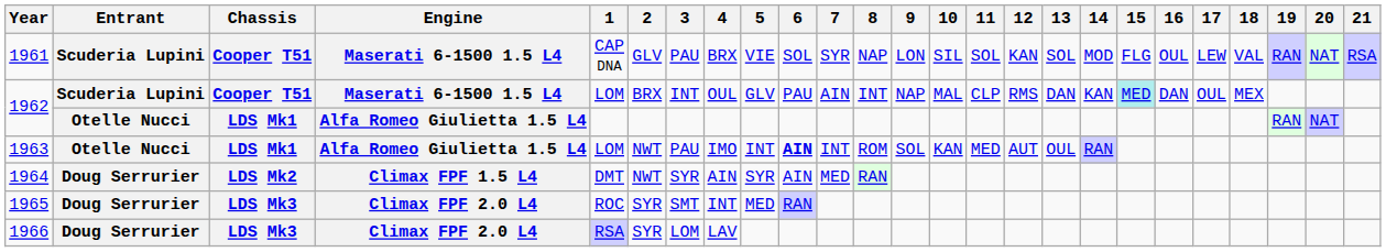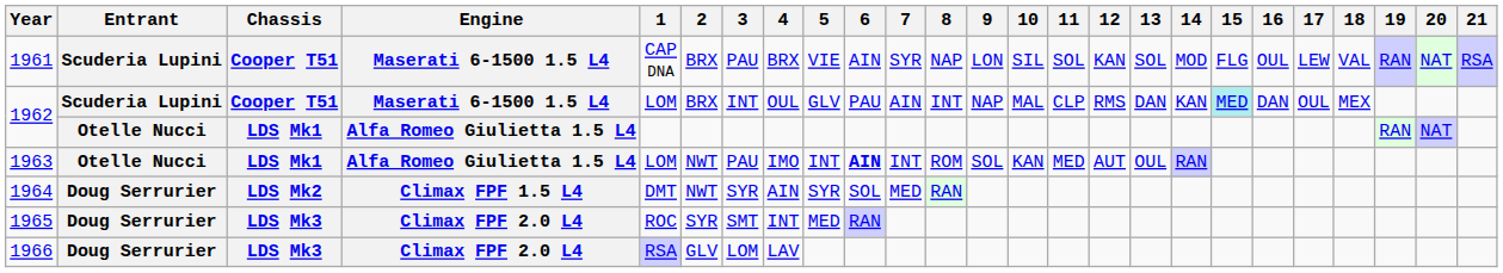 <table class="wikitable" style="text-align:center; font-size:90%">
 <tr>
 <th>Year</th>
 <th>Entrant</th>
 <th>Chassis</th>
 <th>Engine</th>
 <th>1</th>
 <th>2</th>
 <th>3</th>
 <th>4</th>
 <th>5</th>
 <th>6</th>
 <th>7</th>
 <th>8</th>
 <th>9</th>
 <th>10</th>
 <th>11</th>
 <th>12</th>
 <th>13</th>
 <th>14</th>
 <th>15</th>
 <th>16</th>
 <th>17</th>
 <th>18</th>
 <th>19</th>
 <th>20</th>
 <th>21</th>
 </tr>
 <tr>
 <td><a href='#'>1961</a></td>
 <th>Scuderia Lupini</th>
 <th><a href='#'>Cooper</a> <a href='#'>T51</a></th>
 <th><a href='#'>Maserati</a> 6-1500 1.5 <a href='#'>L4</a></th>
 <td><a href='#'>CAP</a><br><small>DNA</small></td>
-<td><a href='#'>GLV</a></td>
+<td><a href='#'>BRX</a></td>
 <td><a href='#'>PAU</a></td>
 <td><a href='#'>BRX</a></td>
 <td><a href='#'>VIE</a></td>
-<td><a href='#'>SOL</a></td>
+<td><a href='#'>AIN</a></td>
 <td><a href='#'>SYR</a></td>
 <td><a href='#'>NAP</a></td>
 <td><a href='#'>LON</a></td>
 <td><a href='#'>SIL</a></td>
 <td><a href='#'>SOL</a></td>
 <td><a href='#'>KAN</a></td>
 <td><a href='#'>SOL</a></td>
 <td><a href='#'>MOD</a></td>
 <td><a href='#'>FLG</a></td>
 <td><a href='#'>OUL</a></td>
 <td><a href='#'>LEW</a></td>
 <td><a href='#'>VAL</a></td>
 <td style="background:#CFCFFF;"><a href='#'>RAN</a><br></td>
 <td style="background:#DFFFDF;"><a href='#'>NAT</a><br></td>
 <td style="background:#CFCFFF;"><a href='#'>RSA</a><br></td>
 </tr>
 <tr>
 <td rowspan=2><a href='#'>1962</a></td>
 <th>Scuderia Lupini</th>
 <th><a href='#'>Cooper</a> <a href='#'>T51</a></th>
 <th><a href='#'>Maserati</a> 6-1500 1.5 <a href='#'>L4</a></th>
 <td><a href='#'>LOM</a></td>
 <td><a href='#'>BRX</a></td>
 <td><a href='#'>INT</a></td>
 <td><a href='#'>OUL</a></td>
 <td><a href='#'>GLV</a></td>
 <td><a href='#'>PAU</a></td>
 <td><a href='#'>AIN</a></td>
 <td><a href='#'>INT</a></td>
 <td><a href='#'>NAP</a></td>
 <td><a href='#'>MAL</a></td>
 <td><a href='#'>CLP</a></td>
 <td><a href='#'>RMS</a></td>
 <td><a href='#'>DAN</a></td>
 <td><a href='#'>KAN</a></td>
 <td style="background: paleturquoise;"><a href='#'>MED</a></td>
 <td><a href='#'>DAN</a></td>
 <td><a href='#'>OUL</a></td>
 <td><a href='#'>MEX</a></td>
 <td></td>
 <td></td>
 <td></td>
 </tr>
 <tr>
 <th>Otelle Nucci</th>
 <th><a href='#'>LDS</a> <a href='#'>Mk1</a></th>
 <th><a href='#'>Alfa Romeo</a> Giulietta 1.5 <a href='#'>L4</a></th>
 <td></td>
 <td></td>
 <td></td>
 <td></td>
 <td></td>
 <td></td>
 <td></td>
 <td></td>
 <td></td>
 <td></td>
 <td></td>
 <td></td>
 <td></td>
 <td></td>
 <td></td>
 <td></td>
 <td></td>
 <td></td>
 <td style="background:#DFFFDF;"><a href='#'>RAN</a><br></td>
 <td style="background:#CFCFFF;"><a href='#'>NAT</a><br></td>
 <td></td>
 </tr>
 <tr>
 <td><a href='#'>1963</a></td>
 <th>Otelle Nucci</th>
 <th><a href='#'>LDS</a> <a href='#'>Mk1</a></th>
 <th><a href='#'>Alfa Romeo</a> Giulietta 1.5 <a href='#'>L4</a></th>
 <td><a href='#'>LOM</a></td>
 <td><a href='#'>NWT</a></td>
 <td><a href='#'>PAU</a></td>
 <td><a href='#'>IMO</a></td>
 <td><a href='#'>INT</a></td>
 <td><strong><a href='#'>AIN</a></strong></td>
 <td><a href='#'>INT</a></td>
 <td><a href='#'>ROM</a></td>
 <td><a href='#'>SOL</a></td>
 <td><a href='#'>KAN</a></td>
 <td><a href='#'>MED</a></td>
 <td><a href='#'>AUT</a></td>
 <td><a href='#'>OUL</a></td>
 <td style="background:#CFCFFF;"><a href='#'>RAN</a><br></td>
 <td></td>
 <td></td>
 <td></td>
 <td></td>
 <td></td>
 <td></td>
 <td></td>
 </tr>
 <tr>
 <td><a href='#'>1964</a></td>
 <th>Doug Serrurier</th>
 <th><a href='#'>LDS</a> <a href='#'>Mk2</a></th>
 <th><a href='#'>Climax</a> <a href='#'>FPF</a> 1.5 <a href='#'>L4</a></th>
 <td><a href='#'>DMT</a></td>
 <td><a href='#'>NWT</a></td>
 <td><a href='#'>SYR</a></td>
 <td><a href='#'>AIN</a></td>
 <td><a href='#'>SYR</a></td>
-<td><a href='#'>AIN</a></td>
+<td><a href='#'>SOL</a></td>
 <td><a href='#'>MED</a></td>
 <td style="background:#DFFFDF;"><a href='#'>RAN</a><br></td>
 <td></td>
 <td></td>
 <td></td>
 <td></td>
 <td></td>
 <td></td>
 <td></td>
 <td></td>
 <td></td>
 <td></td>
 <td></td>
 <td></td>
 <td></td>
 </tr>
 <tr>
 <td><a href='#'>1965</a></td>
 <th>Doug Serrurier</th>
 <th><a href='#'>LDS</a> <a href='#'>Mk3</a></th>
 <th><a href='#'>Climax</a> <a href='#'>FPF</a> 2.0 <a href='#'>L4</a></th>
 <td><a href='#'>ROC</a></td>
 <td><a href='#'>SYR</a></td>
 <td><a href='#'>SMT</a></td>
 <td><a href='#'>INT</a></td>
 <td><a href='#'>MED</a></td>
 <td style="background:#CFCFFF;"><a href='#'>RAN</a><br></td>
 <td></td>
 <td></td>
 <td></td>
 <td></td>
 <td></td>
 <td></td>
 <td></td>
 <td></td>
 <td></td>
 <td></td>
 <td></td>
 <td></td>
 <td></td>
 <td></td>
 <td></td>
 </tr>
 <tr>
 <td><a href='#'>1966</a></td>
 <th>Doug Serrurier</th>
 <th><a href='#'>LDS</a> <a href='#'>Mk3</a></th>
 <th><a href='#'>Climax</a> <a href='#'>FPF</a> 2.0 <a href='#'>L4</a></th>
 <td style="background:#CFCFFF;"><a href='#'>RSA</a><br></td>
-<td><a href='#'>SYR</a></td>
+<td><a href='#'>GLV</a></td>
 <td><a href='#'>LOM</a></td>
 <td><a href='#'>LAV</a></td>
 <td></td>
 <td></td>
 <td></td>
 <td></td>
 <td></td>
 <td></td>
 <td></td>
 <td></td>
 <td></td>
 <td></td>
 <td></td>
 <td></td>
 <td></td>
 <td></td>
 <td></td>
 <td></td>
 <td></td>
 </tr>
 </table>
